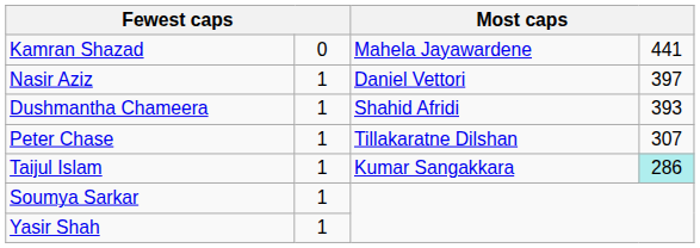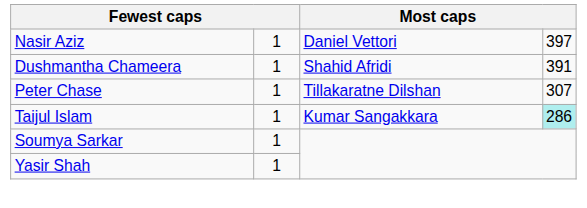 <table class="wikitable" style="margin: 1em auto 1em auto;">
 <tr>
 <th colspan=2 align="center">Fewest caps</th>
 <th colspan=2 align=center>Most caps</th>
-</tr>
-<tr>
-<td width=240> <a href='#'>Kamran Shazad</a></td>
-<td width=40 align=center>0</td>
-<td width=240> <a href='#'>Mahela Jayawardene</a></td>
-<td width=40 align=center>441</td>
 </tr>
 <tr>
 <td width=240> <a href='#'>Nasir Aziz</a></td>
 <td width=40 align=center>1</td>
 <td width=240> <a href='#'>Daniel Vettori</a></td>
 <td align=center>397</td>
 </tr>
 <tr>
 <td width=240> <a href='#'>Dushmantha Chameera</a></td>
 <td align=center>1</td>
 <td width=240> <a href='#'>Shahid Afridi</a></td>
-<td align=center>393</td>
+<td align=center>391</td>
 </tr>
 <tr>
 <td width=240> <a href='#'>Peter Chase</a></td>
 <td align=center>1</td>
 <td width=240> <a href='#'>Tillakaratne Dilshan</a></td>
 <td align=center>307</td>
 </tr>
 <tr>
 <td width=240> <a href='#'>Taijul Islam</a></td>
 <td align=center>1</td>
 <td> <a href='#'>Kumar Sangakkara</a></td>
 <td align=center style="background: paleturquoise;">286</td>
 </tr>
 <tr>
 <td width=240> <a href='#'>Soumya Sarkar</a></td>
 <td align=center>1</td>
 </tr>
 <tr>
 <td width=240> <a href='#'>Yasir Shah</a></td>
 <td align=center>1</td>
 </tr>
 </table>
